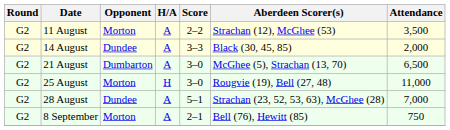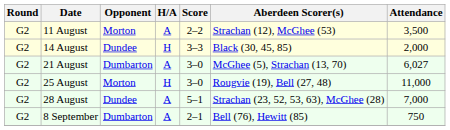 <table class="wikitable" style="text-align:center">
 <tr>
 <th>Round</th>
 <th>Date</th>
 <th>Opponent</th>
 <th>H/A</th>
 <th>Score</th>
 <th>Aberdeen Scorer(s)</th>
 <th>Attendance</th>
 </tr>
 <tr bgcolor=#FFFFDD>
 <td>G2</td>
 <td align=left>11 August</td>
 <td align=left><a href='#'>Morton</a></td>
 <td><a href='#'>A</a></td>
 <td>2–2</td>
 <td align=left><a href='#'>Strachan</a> (12), <a href='#'>McGhee</a> (53)</td>
 <td>3,500</td>
 </tr>
 <tr bgcolor=#FFFFDD>
 <td>G2</td>
 <td align=left>14 August</td>
 <td align=left><a href='#'>Dundee</a></td>
-<td><a href='#'>A</a></td>
+<td><a href='#'>H</a></td>
 <td>3–3</td>
 <td align=left><a href='#'>Black</a> (30, 45, 85)</td>
 <td>2,000</td>
 </tr>
 <tr bgcolor=#EEFFEE>
 <td>G2</td>
 <td align=left>21 August</td>
 <td align=left><a href='#'>Dumbarton</a></td>
 <td><a href='#'>A</a></td>
 <td>3–0</td>
 <td align=left><a href='#'>McGhee</a> (5), <a href='#'>Strachan</a> (13, 70)</td>
-<td>6,500</td>
+<td>6,027</td>
 </tr>
 <tr bgcolor=#EEFFEE>
 <td>G2</td>
 <td align=left>25 August</td>
 <td align=left><a href='#'>Morton</a></td>
 <td><a href='#'>H</a></td>
 <td>3–0</td>
 <td align=left><a href='#'>Rougvie</a> (19), <a href='#'>Bell</a> (27, 48)</td>
 <td>11,000</td>
 </tr>
 <tr bgcolor=#EEFFEE>
 <td>G2</td>
 <td align=left>28 August</td>
 <td align=left><a href='#'>Dundee</a></td>
 <td><a href='#'>A</a></td>
 <td>5–1</td>
 <td align=left><a href='#'>Strachan</a> (23, 52, 53, 63), <a href='#'>McGhee</a> (28)</td>
 <td>7,000</td>
 </tr>
 <tr bgcolor=#EEFFEE>
 <td>G2</td>
 <td align=left>8 September</td>
-<td align=left><a href='#'>Morton</a></td>
+<td align=left><a href='#'>Dumbarton</a></td>
 <td><a href='#'>A</a></td>
 <td>2–1</td>
 <td align=left><a href='#'>Bell</a> (76), <a href='#'>Hewitt</a> (85)</td>
 <td>750</td>
 </tr>
 <tr>
 </tr>
 </table>
